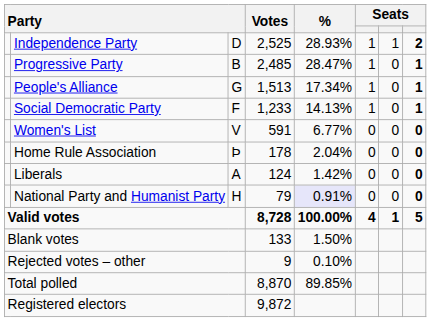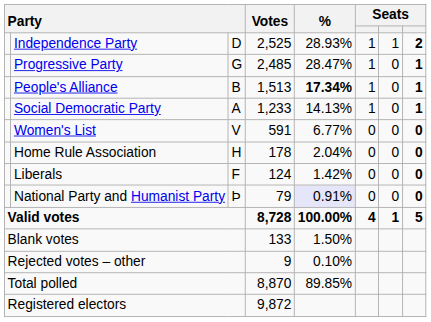 <table class="wikitable" border="1" style="text-align:right;">
 <tr>
 <th style="text-align:left;" valign=bottom rowspan=2 colspan=3>Party</th>
 <th align=center valign=bottom rowspan=2 width="50">Votes</th>
 <th align=center valign=bottom rowspan=2 width="50">%</th>
 <th colspan=3>Seats</th>
 </tr>
 <tr>
 <th align=center valign=bottom width="20"><small></small></th>
 <th align=center valign=bottom width="20"><small><a href='#'></a></small></th>
 <th align=center valign=bottom width="20"><small></small></th>
 </tr>
 <tr>
 <td></td>
 <td align=left><a href='#'>Independence Party</a></td>
 <td align=left>D</td>
 <td>2,525</td>
 <td>28.93%</td>
 <td>1</td>
 <td>1</td>
 <td><strong>2</strong></td>
 </tr>
 <tr>
 <td></td>
 <td align=left><a href='#'>Progressive Party</a></td>
-<td align=left>B</td>
+<td align=left>G</td>
 <td>2,485</td>
 <td>28.47%</td>
 <td>1</td>
 <td>0</td>
 <td><strong>1</strong></td>
 </tr>
 <tr>
 <td></td>
 <td align=left><a href='#'>People's Alliance</a></td>
-<td align=left>G</td>
+<td align=left>B</td>
 <td>1,513</td>
-<td>17.34%</td>
+<td><strong>17.34%</strong></td>
 <td>1</td>
 <td>0</td>
 <td><strong>1</strong></td>
 </tr>
 <tr>
 <td></td>
 <td align=left><a href='#'>Social Democratic Party</a></td>
-<td align=left>F</td>
+<td align=left>A</td>
 <td>1,233</td>
 <td>14.13%</td>
 <td>1</td>
 <td>0</td>
 <td><strong>1</strong></td>
 </tr>
 <tr>
 <td></td>
 <td align=left><a href='#'>Women's List</a></td>
 <td align=left>V</td>
 <td>591</td>
 <td>6.77%</td>
 <td>0</td>
 <td>0</td>
 <td><strong>0</strong></td>
 </tr>
 <tr>
 <td></td>
 <td align=left>Home Rule Association</td>
-<td align=left>Þ</td>
+<td align=left>H</td>
 <td>178</td>
 <td>2.04%</td>
 <td>0</td>
 <td>0</td>
 <td><strong>0</strong></td>
 </tr>
 <tr>
 <td></td>
 <td align=left>Liberals</td>
-<td align=left>A</td>
+<td align=left>F</td>
 <td>124</td>
 <td>1.42%</td>
 <td>0</td>
 <td>0</td>
 <td><strong>0</strong></td>
 </tr>
 <tr>
 <td></td>
 <td align=left>National Party and <a href='#'>Humanist Party</a></td>
-<td align=left>H</td>
+<td align=left>Þ</td>
 <td>79</td>
 <td style="background: lavender;">0.91%</td>
 <td>0</td>
 <td>0</td>
 <td><strong>0</strong></td>
 </tr>
 <tr style="font-weight:bold">
 <td align=left colspan=3>Valid votes</td>
 <td>8,728</td>
 <td>100.00%</td>
 <td>4</td>
 <td>1</td>
 <td>5</td>
 </tr>
 <tr>
 <td align=left colspan=3>Blank votes</td>
 <td>133</td>
 <td>1.50%</td>
 <td></td>
 <td></td>
 <td></td>
 </tr>
 <tr>
 <td align=left colspan=3>Rejected votes – other</td>
 <td>9</td>
 <td>0.10%</td>
 <td></td>
 <td></td>
 <td></td>
 </tr>
 <tr>
 <td align=left colspan=3>Total polled</td>
 <td>8,870</td>
 <td>89.85%</td>
 <td></td>
 <td></td>
 <td></td>
 </tr>
 <tr>
 <td align=left colspan=3>Registered electors</td>
 <td>9,872</td>
 <td></td>
 <td></td>
 <td></td>
 <td></td>
 </tr>
 </table>
